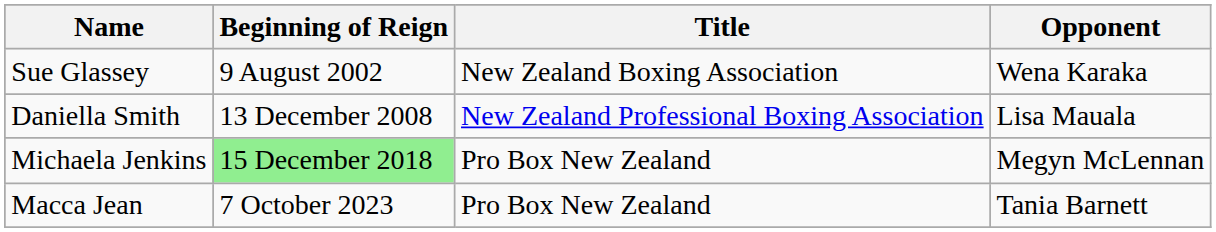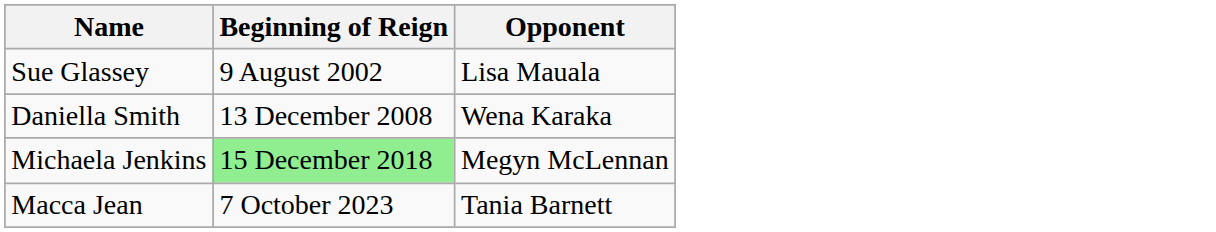 <table class="wikitable">
 <tr>
 <th>Name</th>
 <th>Beginning of Reign</th>
-<th>Title</th>
 <th>Opponent</th>
 </tr>
 <tr>
 <td>Sue Glassey</td>
 <td>9 August 2002</td>
-<td>New Zealand Boxing Association</td>
-<td>Wena Karaka</td>
+<td>Lisa Mauala</td>
 </tr>
 <tr>
 <td>Daniella Smith</td>
 <td>13 December 2008</td>
-<td><a href='#'>New Zealand Professional Boxing Association</a></td>
-<td>Lisa Mauala</td>
+<td>Wena Karaka</td>
 </tr>
 <tr>
 <td>Michaela Jenkins</td>
 <td style="background: lightgreen;">15 December 2018</td>
-<td>Pro Box New Zealand</td>
 <td>Megyn McLennan</td>
 </tr>
 <tr>
 <td>Macca Jean</td>
 <td>7 October 2023</td>
-<td>Pro Box New Zealand</td>
 <td>Tania Barnett</td>
 </tr>
 </table>
